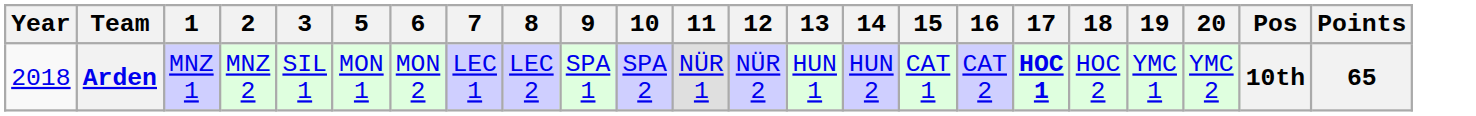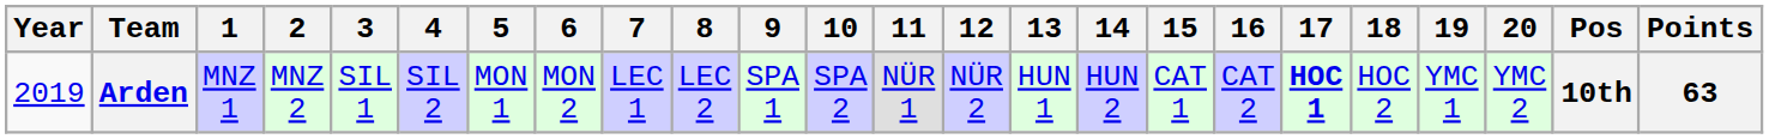 <table class="wikitable" style="text-align:center; font-size:85%">
 <tr>
 <th>Year</th>
 <th>Team</th>
 <th>1</th>
 <th>2</th>
 <th>3</th>
+<th>4</th>
 <th>5</th>
 <th>6</th>
 <th>7</th>
 <th>8</th>
 <th>9</th>
 <th>10</th>
 <th>11</th>
 <th>12</th>
 <th>13</th>
 <th>14</th>
 <th>15</th>
 <th>16</th>
 <th>17</th>
 <th>18</th>
 <th>19</th>
 <th>20</th>
 <th>Pos</th>
 <th>Points</th>
 </tr>
 <tr>
-<td><a href='#'>2018</a></td>
+<td><a href='#'>2019</a></td>
 <th><a href='#'>Arden</a></th>
 <td style="background:#CFCFFF;"><a href='#'>MNZ<br>1</a><br></td>
 <td style="background:#DFFFDF;"><a href='#'>MNZ<br>2</a><br></td>
 <td style="background:#DFFFDF;"><a href='#'>SIL<br>1</a><br></td>
+<td style="background:#CFCFFF;"><a href='#'>SIL<br>2</a><br></td>
 <td style="background:#DFFFDF;"><a href='#'>MON<br>1</a><br></td>
 <td style="background:#DFFFDF;"><a href='#'>MON<br>2</a><br></td>
 <td style="background:#CFCFFF;"><a href='#'>LEC<br>1</a><br></td>
 <td style="background:#CFCFFF;"><a href='#'>LEC<br>2</a><br></td>
 <td style="background:#DFFFDF;"><a href='#'>SPA<br>1</a><br></td>
 <td style="background:#CFCFFF;"><a href='#'>SPA<br>2</a><br></td>
 <td style="background:#DFDFDF;"><a href='#'>NÜR<br>1</a><br></td>
 <td style="background:#CFCFFF;"><a href='#'>NÜR<br>2</a><br></td>
 <td style="background:#DFFFDF;"><a href='#'>HUN<br>1</a><br></td>
 <td style="background:#CFCFFF;"><a href='#'>HUN<br>2</a><br></td>
 <td style="background:#DFFFDF;"><a href='#'>CAT<br>1</a><br></td>
 <td style="background:#CFCFFF;"><a href='#'>CAT<br>2</a><br></td>
 <td style="background:#DFFFDF;"><strong><a href='#'>HOC<br>1</a><br></strong></td>
 <td style="background:#DFFFDF;"><a href='#'>HOC<br>2</a><br></td>
 <td style="background:#DFFFDF;"><a href='#'>YMC<br>1</a><br></td>
 <td style="background:#DFFFDF;"><a href='#'>YMC<br>2</a><br></td>
 <th>10th</th>
-<th>65</th>
+<th>63</th>
 </tr>
 </table>
